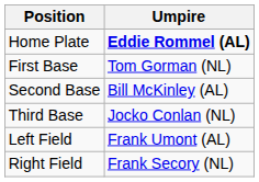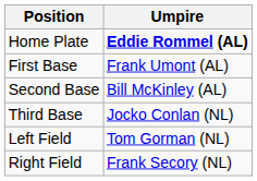 <table class="wikitable">
 <tr>
 <th>Position</th>
 <th>Umpire</th>
 </tr>
 <tr>
 <td>Home Plate</td>
 <td><strong><a href='#'>Eddie Rommel</a> (AL)</strong></td>
 </tr>
 <tr>
 <td>First Base</td>
-<td><a href='#'>Tom Gorman</a> (NL)</td>
+<td><a href='#'>Frank Umont</a> (AL)</td>
 </tr>
 <tr>
 <td>Second Base</td>
 <td><a href='#'>Bill McKinley</a> (AL)</td>
 </tr>
 <tr>
 <td>Third Base</td>
 <td><a href='#'>Jocko Conlan</a> (NL)</td>
 </tr>
 <tr>
 <td>Left Field</td>
-<td><a href='#'>Frank Umont</a> (AL)</td>
+<td><a href='#'>Tom Gorman</a> (NL)</td>
 </tr>
 <tr>
 <td>Right Field</td>
 <td><a href='#'>Frank Secory</a> (NL)</td>
 </tr>
 </table>
